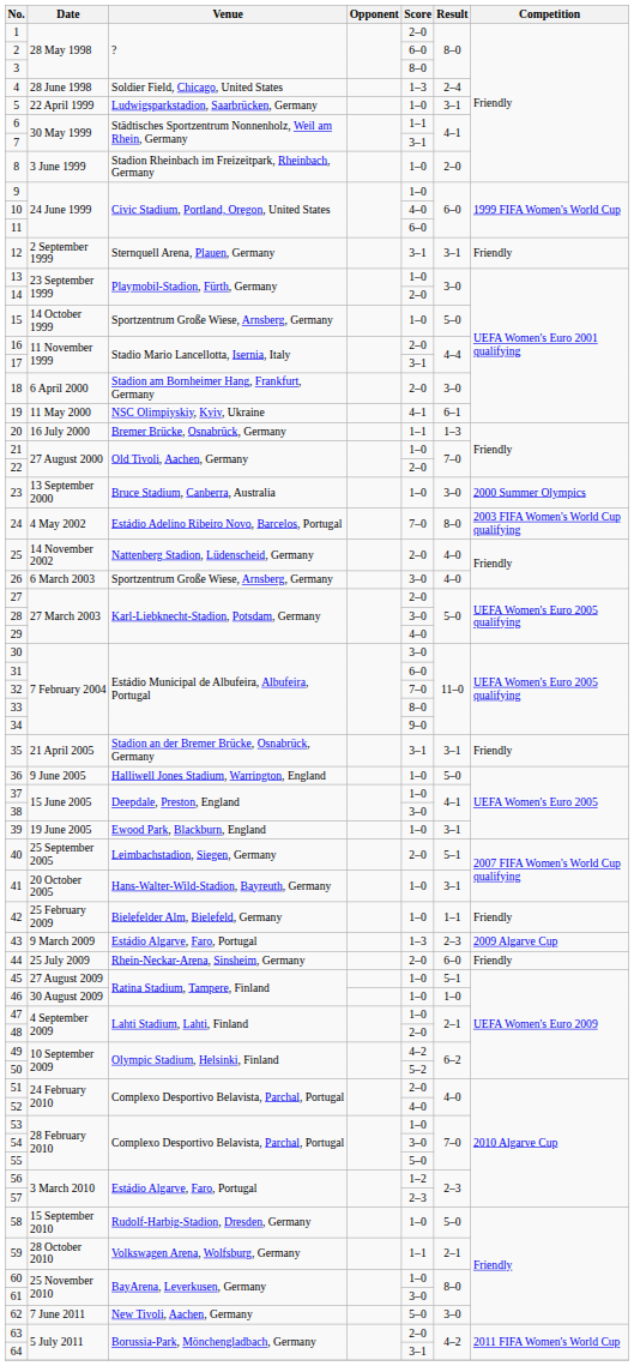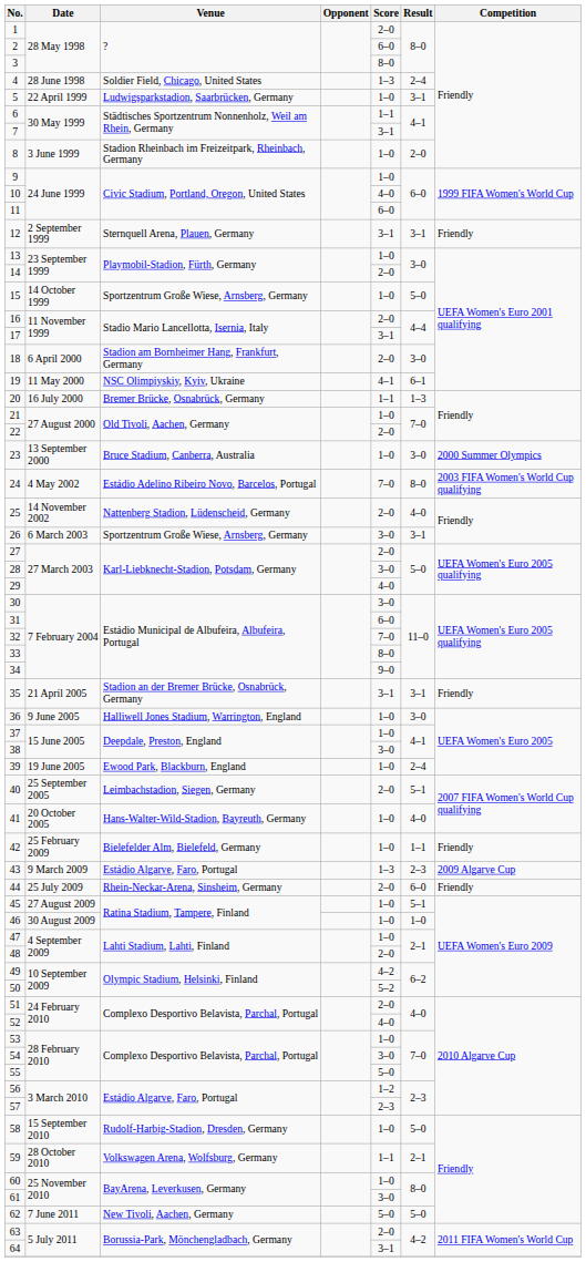 <table class="wikitable sortable">
 <tr>
 <th scope="col">No.</th>
 <th scope="col">Date</th>
 <th scope="col">Venue</th>
 <th scope="col">Opponent</th>
 <th scope="col">Score</th>
 <th scope="col">Result</th>
 <th scope="col">Competition</th>
 </tr>
 <tr>
 <td align="center">1</td>
 <td rowspan="3">28 May 1998</td>
 <td rowspan="3">?</td>
 <td rowspan="3"></td>
 <td align="center">2–0</td>
 <td rowspan="3" align="center">8–0</td>
 <td rowspan="8">Friendly</td>
 </tr>
 <tr>
 <td align="center">2</td>
 <td align="center">6–0</td>
 </tr>
 <tr>
 <td align="center">3</td>
 <td align="center">8–0</td>
 </tr>
 <tr>
 <td align="center">4</td>
 <td>28 June 1998</td>
 <td>Soldier Field, <a href='#'>Chicago</a>, United States</td>
 <td></td>
 <td align="center">1–3</td>
 <td align="center">2–4</td>
 </tr>
 <tr>
 <td align="center">5</td>
 <td>22 April 1999</td>
 <td><a href='#'>Ludwigsparkstadion</a>, <a href='#'>Saarbrücken</a>, Germany</td>
 <td></td>
 <td align="center">1–0</td>
 <td align="center">3–1</td>
 </tr>
 <tr>
 <td align="center">6</td>
 <td rowspan="2">30 May 1999</td>
 <td rowspan="2">Städtisches Sportzentrum Nonnenholz, <a href='#'>Weil am Rhein</a>, Germany</td>
 <td rowspan="2"></td>
 <td align="center">1–1</td>
 <td rowspan="2" align="center">4–1</td>
 </tr>
 <tr>
 <td align="center">7</td>
 <td align="center">3–1</td>
 </tr>
 <tr>
 <td align="center">8</td>
 <td>3 June 1999</td>
 <td>Stadion Rheinbach im Freizeitpark, <a href='#'>Rheinbach</a>, Germany</td>
 <td></td>
 <td align="center">1–0</td>
 <td align="center">2–0</td>
 </tr>
 <tr>
 <td align="center">9</td>
 <td rowspan="3">24 June 1999</td>
 <td rowspan="3"><a href='#'>Civic Stadium</a>, <a href='#'>Portland, Oregon</a>, United States</td>
 <td rowspan="3"></td>
 <td align="center">1–0</td>
 <td rowspan="3" align="center">6–0</td>
 <td rowspan="3"><a href='#'>1999 FIFA Women's World Cup</a></td>
 </tr>
 <tr>
 <td align="center">10</td>
 <td align="center">4–0</td>
 </tr>
 <tr>
 <td align="center">11</td>
 <td align="center">6–0</td>
 </tr>
 <tr>
 <td align="center">12</td>
 <td>2 September 1999</td>
 <td>Sternquell Arena, <a href='#'>Plauen</a>, Germany</td>
 <td></td>
 <td align="center">3–1</td>
 <td align="center">3–1</td>
 <td>Friendly</td>
 </tr>
 <tr>
 <td align="center">13</td>
 <td rowspan="2">23 September 1999</td>
 <td rowspan="2"><a href='#'>Playmobil-Stadion</a>, <a href='#'>Fürth</a>, Germany</td>
 <td rowspan="2"></td>
 <td align="center">1–0</td>
 <td rowspan="2" align="center">3–0</td>
 <td rowspan="7"><a href='#'>UEFA Women's Euro 2001 qualifying</a></td>
 </tr>
 <tr>
 <td align="center">14</td>
 <td align="center">2–0</td>
 </tr>
 <tr>
 <td align="center">15</td>
 <td>14 October 1999</td>
 <td>Sportzentrum Große Wiese, <a href='#'>Arnsberg</a>, Germany</td>
 <td></td>
 <td align="center">1–0</td>
 <td align="center">5–0</td>
 </tr>
 <tr>
 <td align="center">16</td>
 <td rowspan="2">11 November 1999</td>
 <td rowspan="2">Stadio Mario Lancellotta, <a href='#'>Isernia</a>, Italy</td>
 <td rowspan="2"></td>
 <td align="center">2–0</td>
 <td rowspan="2" align="center">4–4</td>
 </tr>
 <tr>
 <td align="center">17</td>
 <td align="center">3–1</td>
 </tr>
 <tr>
 <td align="center">18</td>
 <td>6 April 2000</td>
 <td><a href='#'>Stadion am Bornheimer Hang</a>, <a href='#'>Frankfurt</a>, Germany</td>
 <td></td>
 <td align="center">2–0</td>
 <td align="center">3–0</td>
 </tr>
 <tr>
 <td align="center">19</td>
 <td>11 May 2000</td>
 <td><a href='#'>NSC Olimpiyskiy</a>, <a href='#'>Kyiv</a>, Ukraine</td>
 <td></td>
 <td align="center">4–1</td>
 <td align="center">6–1</td>
 </tr>
 <tr>
 <td align="center">20</td>
 <td>16 July 2000</td>
 <td><a href='#'>Bremer Brücke</a>, <a href='#'>Osnabrück</a>, Germany</td>
 <td></td>
 <td align="center">1–1</td>
 <td align="center">1–3</td>
 <td rowspan="3">Friendly</td>
 </tr>
 <tr>
 <td align="center">21</td>
 <td rowspan="2">27 August 2000</td>
 <td rowspan="2"><a href='#'>Old Tivoli</a>, <a href='#'>Aachen</a>, Germany</td>
 <td rowspan="2"></td>
 <td align="center">1–0</td>
 <td rowspan="2" align="center">7–0</td>
 </tr>
 <tr>
 <td align="center">22</td>
 <td align="center">2–0</td>
 </tr>
 <tr>
 <td align="center">23</td>
 <td>13 September 2000</td>
 <td><a href='#'>Bruce Stadium</a>, <a href='#'>Canberra</a>, Australia</td>
 <td></td>
 <td align="center">1–0</td>
 <td align="center">3–0</td>
 <td><a href='#'>2000 Summer Olympics</a></td>
 </tr>
 <tr>
 <td align="center">24</td>
 <td>4 May 2002</td>
 <td><a href='#'>Estádio Adelino Ribeiro Novo</a>, <a href='#'>Barcelos</a>, Portugal</td>
 <td></td>
 <td align="center">7–0</td>
 <td align="center">8–0</td>
 <td><a href='#'>2003 FIFA Women's World Cup qualifying</a></td>
 </tr>
 <tr>
 <td align="center">25</td>
 <td>14 November 2002</td>
 <td><a href='#'>Nattenberg Stadion</a>, <a href='#'>Lüdenscheid</a>, Germany</td>
 <td></td>
 <td align="center">2–0</td>
 <td align="center">4–0</td>
 <td rowspan="2">Friendly</td>
 </tr>
 <tr>
 <td align="center">26</td>
 <td>6 March 2003</td>
 <td>Sportzentrum Große Wiese, <a href='#'>Arnsberg</a>, Germany</td>
 <td></td>
 <td align="center">3–0</td>
-<td align="center">4–0</td>
+<td align="center">3–1</td>
 </tr>
 <tr>
 <td align="center">27</td>
 <td rowspan="3">27 March 2003</td>
 <td rowspan="3"><a href='#'>Karl-Liebknecht-Stadion</a>, <a href='#'>Potsdam</a>, Germany</td>
 <td rowspan="3"></td>
 <td align="center">2–0</td>
 <td rowspan="3" align="center">5–0</td>
 <td rowspan="3"><a href='#'>UEFA Women's Euro 2005 qualifying</a></td>
 </tr>
 <tr>
 <td align="center">28</td>
 <td align="center">3–0</td>
 </tr>
 <tr>
 <td align="center">29</td>
 <td align="center">4–0</td>
 </tr>
 <tr>
 <td align="center">30</td>
 <td rowspan="5">7 February 2004</td>
 <td rowspan="5">Estádio Municipal de Albufeira, <a href='#'>Albufeira</a>, Portugal</td>
 <td rowspan="5"></td>
 <td align="center">3–0</td>
 <td rowspan="5" align="center">11–0</td>
 <td rowspan="5"><a href='#'>UEFA Women's Euro 2005 qualifying</a></td>
 </tr>
 <tr>
 <td align="center">31</td>
 <td align="center">6–0</td>
 </tr>
 <tr>
 <td align="center">32</td>
 <td align="center">7–0</td>
 </tr>
 <tr>
 <td align="center">33</td>
 <td align="center">8–0</td>
 </tr>
 <tr>
 <td align="center">34</td>
 <td align="center">9–0</td>
 </tr>
 <tr>
 <td align="center">35</td>
 <td>21 April 2005</td>
 <td><a href='#'>Stadion an der Bremer Brücke</a>, <a href='#'>Osnabrück</a>, Germany</td>
 <td></td>
 <td align="center">3–1</td>
 <td align="center">3–1</td>
 <td>Friendly</td>
 </tr>
 <tr>
 <td align="center">36</td>
 <td>9 June 2005</td>
 <td><a href='#'>Halliwell Jones Stadium</a>, <a href='#'>Warrington</a>, England</td>
 <td></td>
 <td align="center">1–0</td>
-<td align="center">5–0</td>
+<td align="center">3–0</td>
 <td rowspan="4"><a href='#'>UEFA Women's Euro 2005</a></td>
 </tr>
 <tr>
 <td align="center">37</td>
 <td rowspan="2">15 June 2005</td>
 <td rowspan="2"><a href='#'>Deepdale</a>, <a href='#'>Preston</a>, England</td>
 <td rowspan="2"></td>
 <td align="center">1–0</td>
 <td rowspan="2" align="center">4–1</td>
 </tr>
 <tr>
 <td align="center">38</td>
 <td align="center">3–0</td>
 </tr>
 <tr>
 <td align="center">39</td>
 <td>19 June 2005</td>
 <td><a href='#'>Ewood Park</a>, <a href='#'>Blackburn</a>, England</td>
 <td></td>
 <td align="center">1–0</td>
-<td align="center">3–1</td>
+<td align="center">2–4</td>
 </tr>
 <tr>
 <td align="center">40</td>
 <td>25 September 2005</td>
 <td><a href='#'>Leimbachstadion</a>, <a href='#'>Siegen</a>, Germany</td>
 <td></td>
 <td align="center">2–0</td>
 <td align="center">5–1</td>
 <td rowspan="2"><a href='#'>2007 FIFA Women's World Cup qualifying</a></td>
 </tr>
 <tr>
 <td align="center">41</td>
 <td>20 October 2005</td>
 <td><a href='#'>Hans-Walter-Wild-Stadion</a>, <a href='#'>Bayreuth</a>, Germany</td>
 <td></td>
 <td align="center">1–0</td>
-<td align="center">3–1</td>
+<td align="center">4–0</td>
 </tr>
 <tr>
 <td align="center">42</td>
 <td>25 February 2009</td>
 <td><a href='#'>Bielefelder Alm</a>, <a href='#'>Bielefeld</a>, Germany</td>
 <td></td>
 <td align="center">1–0</td>
 <td align="center">1–1</td>
 <td>Friendly</td>
 </tr>
 <tr>
 <td align="center">43</td>
 <td>9 March 2009</td>
 <td><a href='#'>Estádio Algarve</a>, <a href='#'>Faro</a>, Portugal</td>
 <td></td>
 <td align="center">1–3</td>
 <td align="center">2–3</td>
 <td><a href='#'>2009 Algarve Cup</a></td>
 </tr>
 <tr>
 <td align="center">44</td>
 <td>25 July 2009</td>
 <td><a href='#'>Rhein-Neckar-Arena</a>, <a href='#'>Sinsheim</a>, Germany</td>
 <td></td>
 <td align="center">2–0</td>
 <td align="center">6–0</td>
 <td>Friendly</td>
 </tr>
 <tr>
 <td align="center">45</td>
 <td>27 August 2009</td>
 <td rowspan="2"><a href='#'>Ratina Stadium</a>, <a href='#'>Tampere</a>, Finland</td>
 <td></td>
 <td align="center">1–0</td>
 <td align="center">5–1</td>
 <td rowspan="6"><a href='#'>UEFA Women's Euro 2009</a></td>
 </tr>
 <tr>
 <td align="center">46</td>
 <td>30 August 2009</td>
 <td></td>
 <td align="center">1–0</td>
 <td align="center">1–0</td>
 </tr>
 <tr>
 <td align="center">47</td>
 <td rowspan="2">4 September 2009</td>
 <td rowspan="2"><a href='#'>Lahti Stadium</a>, <a href='#'>Lahti</a>, Finland</td>
 <td rowspan="2"></td>
 <td align="center">1–0</td>
 <td rowspan="2" align="center">2–1</td>
 </tr>
 <tr>
 <td align="center">48</td>
 <td align="center">2–0</td>
 </tr>
 <tr>
 <td align="center">49</td>
 <td rowspan="2">10 September 2009</td>
 <td rowspan="2"><a href='#'>Olympic Stadium</a>, <a href='#'>Helsinki</a>, Finland</td>
 <td rowspan="2"></td>
 <td align="center">4–2</td>
 <td rowspan="2" align="center">6–2</td>
 </tr>
 <tr>
 <td align="center">50</td>
 <td align="center">5–2</td>
 </tr>
 <tr>
 <td align="center">51</td>
 <td rowspan="2">24 February 2010</td>
 <td rowspan="2">Complexo Desportivo Belavista, <a href='#'>Parchal</a>, Portugal</td>
 <td rowspan="2"></td>
 <td align="center">2–0</td>
 <td rowspan="2" align="center">4–0</td>
 <td rowspan="7"><a href='#'>2010 Algarve Cup</a></td>
 </tr>
 <tr>
 <td align="center">52</td>
 <td align="center">4–0</td>
 </tr>
 <tr>
 <td align="center">53</td>
 <td rowspan="3">28 February 2010</td>
 <td rowspan="3">Complexo Desportivo Belavista, <a href='#'>Parchal</a>, Portugal</td>
 <td rowspan="3"></td>
 <td align="center">1–0</td>
 <td rowspan="3" align="center">7–0</td>
 </tr>
 <tr>
 <td align="center">54</td>
 <td align="center">3–0</td>
 </tr>
 <tr>
 <td align="center">55</td>
 <td align="center">5–0</td>
 </tr>
 <tr>
 <td align="center">56</td>
 <td rowspan="2">3 March 2010</td>
 <td rowspan="2"><a href='#'>Estádio Algarve</a>, <a href='#'>Faro</a>, Portugal</td>
 <td rowspan="2"></td>
 <td align="center">1–2</td>
 <td rowspan="2" align="center">2–3</td>
 </tr>
 <tr>
 <td align="center">57</td>
 <td align="center">2–3</td>
 </tr>
 <tr>
 <td align="center">58</td>
 <td>15 September 2010</td>
 <td><a href='#'>Rudolf-Harbig-Stadion</a>, <a href='#'>Dresden</a>, Germany</td>
 <td></td>
 <td align="center">1–0</td>
 <td align="center">5–0</td>
 <td rowspan="5"><a href='#'>Friendly</a></td>
 </tr>
 <tr>
 <td align="center">59</td>
 <td>28 October 2010</td>
 <td><a href='#'>Volkswagen Arena</a>, <a href='#'>Wolfsburg</a>, Germany</td>
 <td></td>
 <td align="center">1–1</td>
 <td align="center">2–1</td>
 </tr>
 <tr>
 <td align="center">60</td>
 <td rowspan="2">25 November 2010</td>
 <td rowspan="2"><a href='#'>BayArena</a>, <a href='#'>Leverkusen</a>, Germany</td>
 <td rowspan="2"></td>
 <td align="center">1–0</td>
 <td rowspan="2" align="center">8–0</td>
 </tr>
 <tr>
 <td align="center">61</td>
 <td align="center">3–0</td>
 </tr>
 <tr>
 <td align="center">62</td>
 <td>7 June 2011</td>
 <td><a href='#'>New Tivoli</a>, <a href='#'>Aachen</a>, Germany</td>
 <td></td>
 <td align="center">5–0</td>
-<td align="center">3–0</td>
+<td align="center">5–0</td>
 </tr>
 <tr>
 <td align="center">63</td>
 <td rowspan="2">5 July 2011</td>
 <td rowspan="2"><a href='#'>Borussia-Park</a>, <a href='#'>Mönchengladbach</a>, Germany</td>
 <td rowspan="2"></td>
 <td align="center">2–0</td>
 <td rowspan="2" align="center">4–2</td>
 <td rowspan="2"><a href='#'>2011 FIFA Women's World Cup</a></td>
 </tr>
 <tr>
 <td align="center">64</td>
 <td align="center">3–1</td>
 </tr>
 <tr>
 </tr>
 </table>
